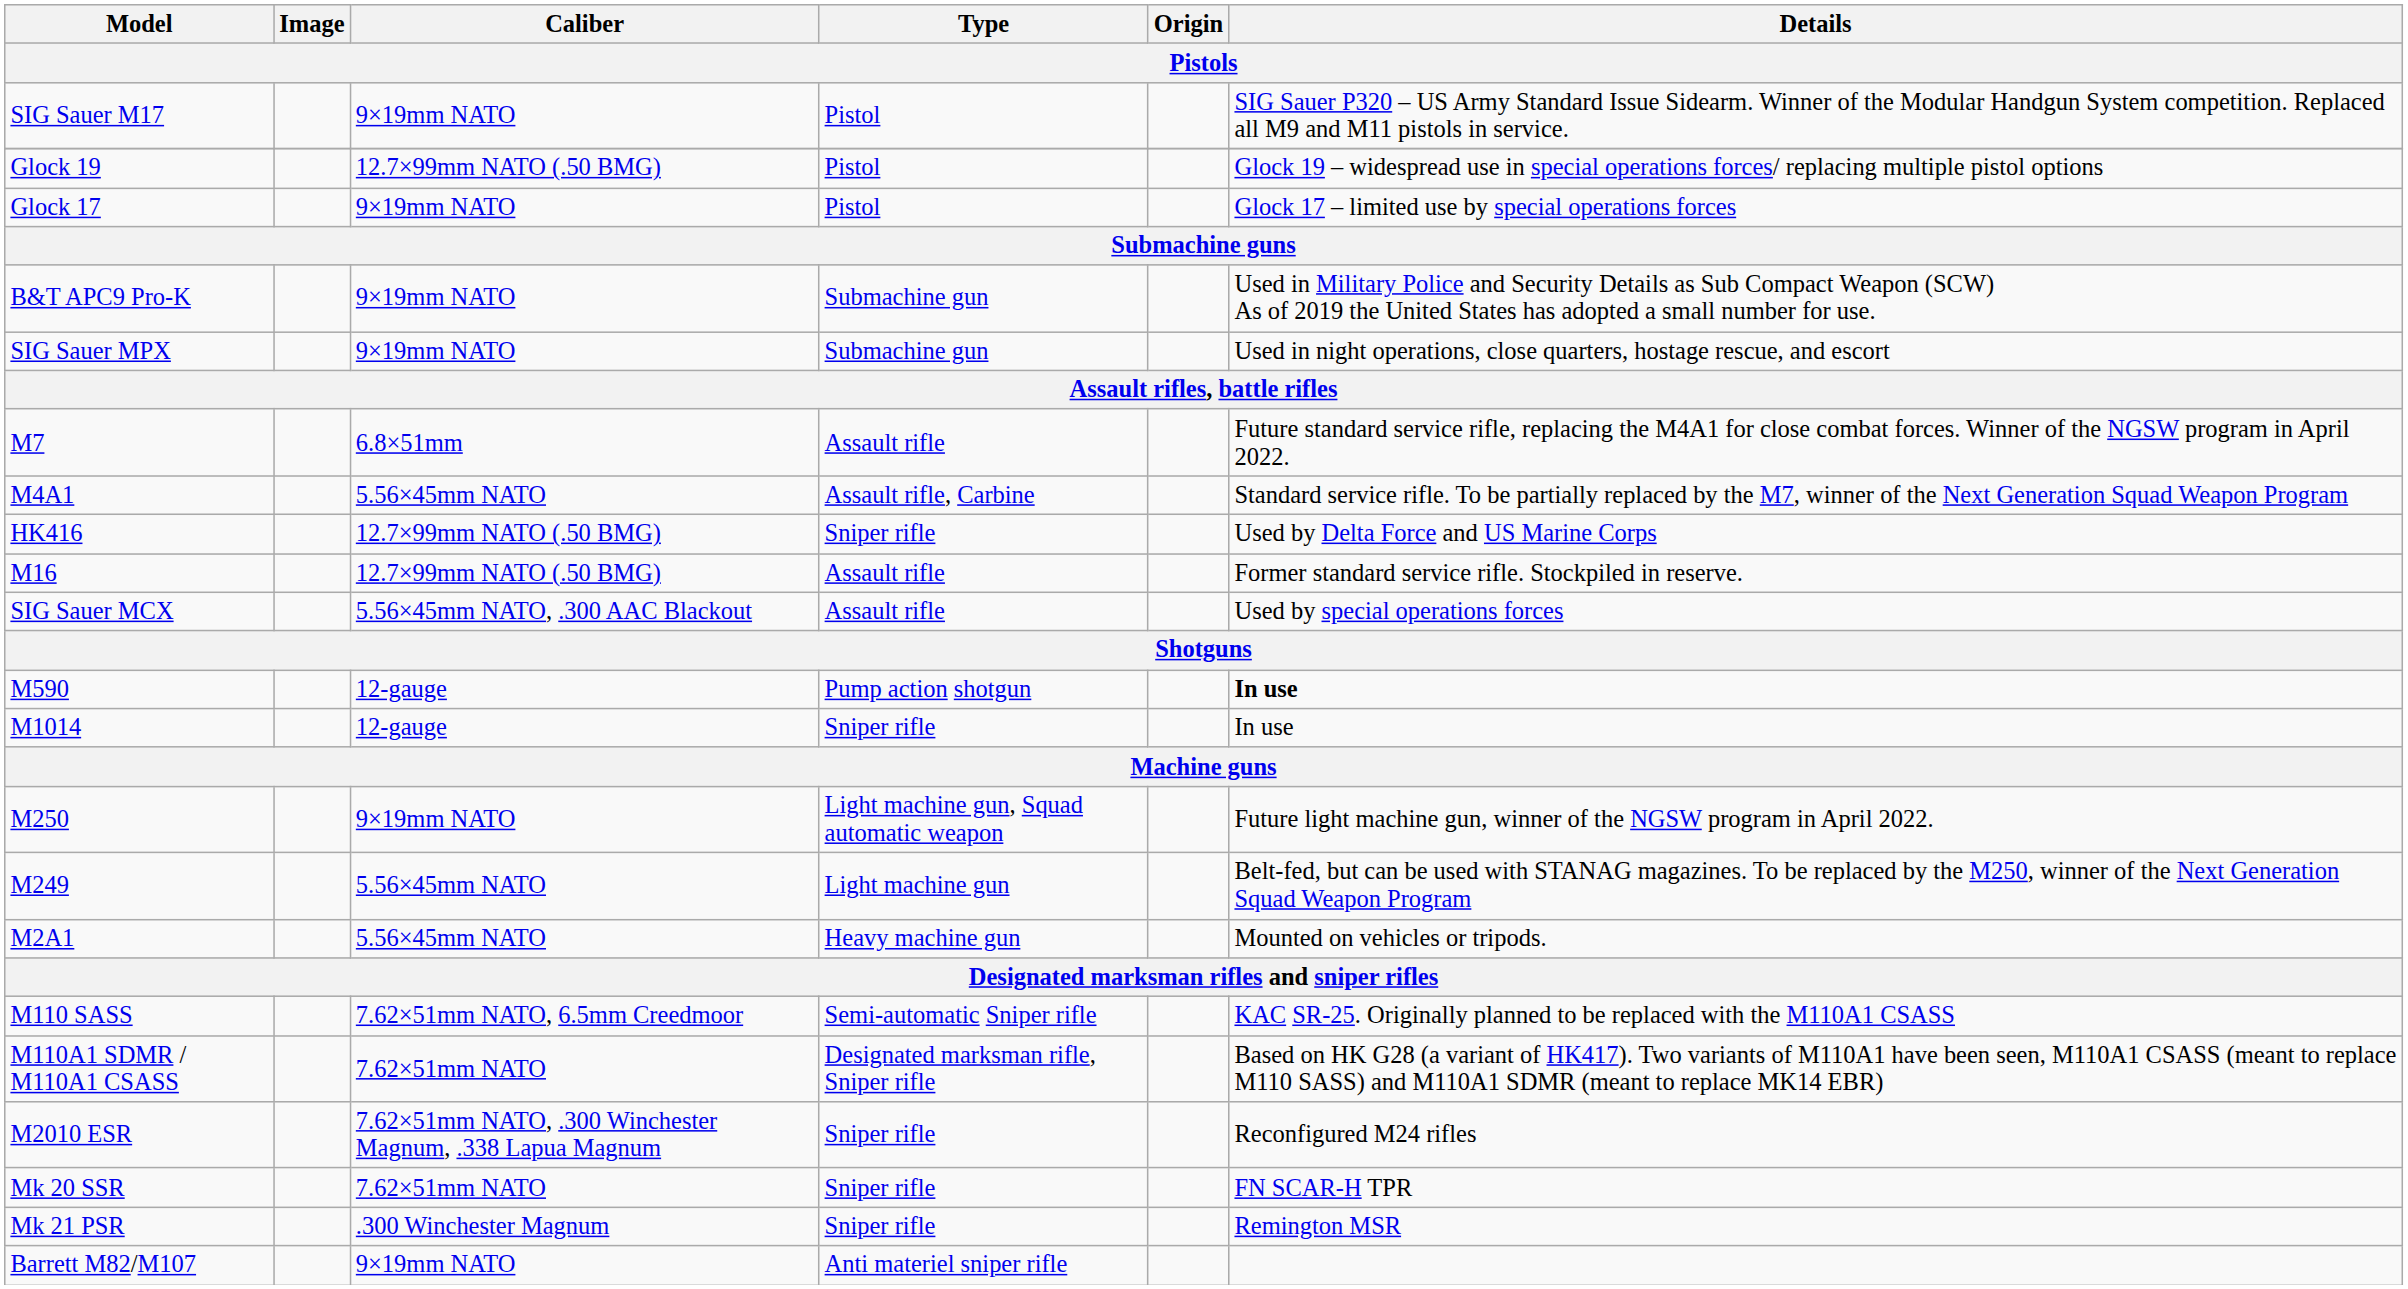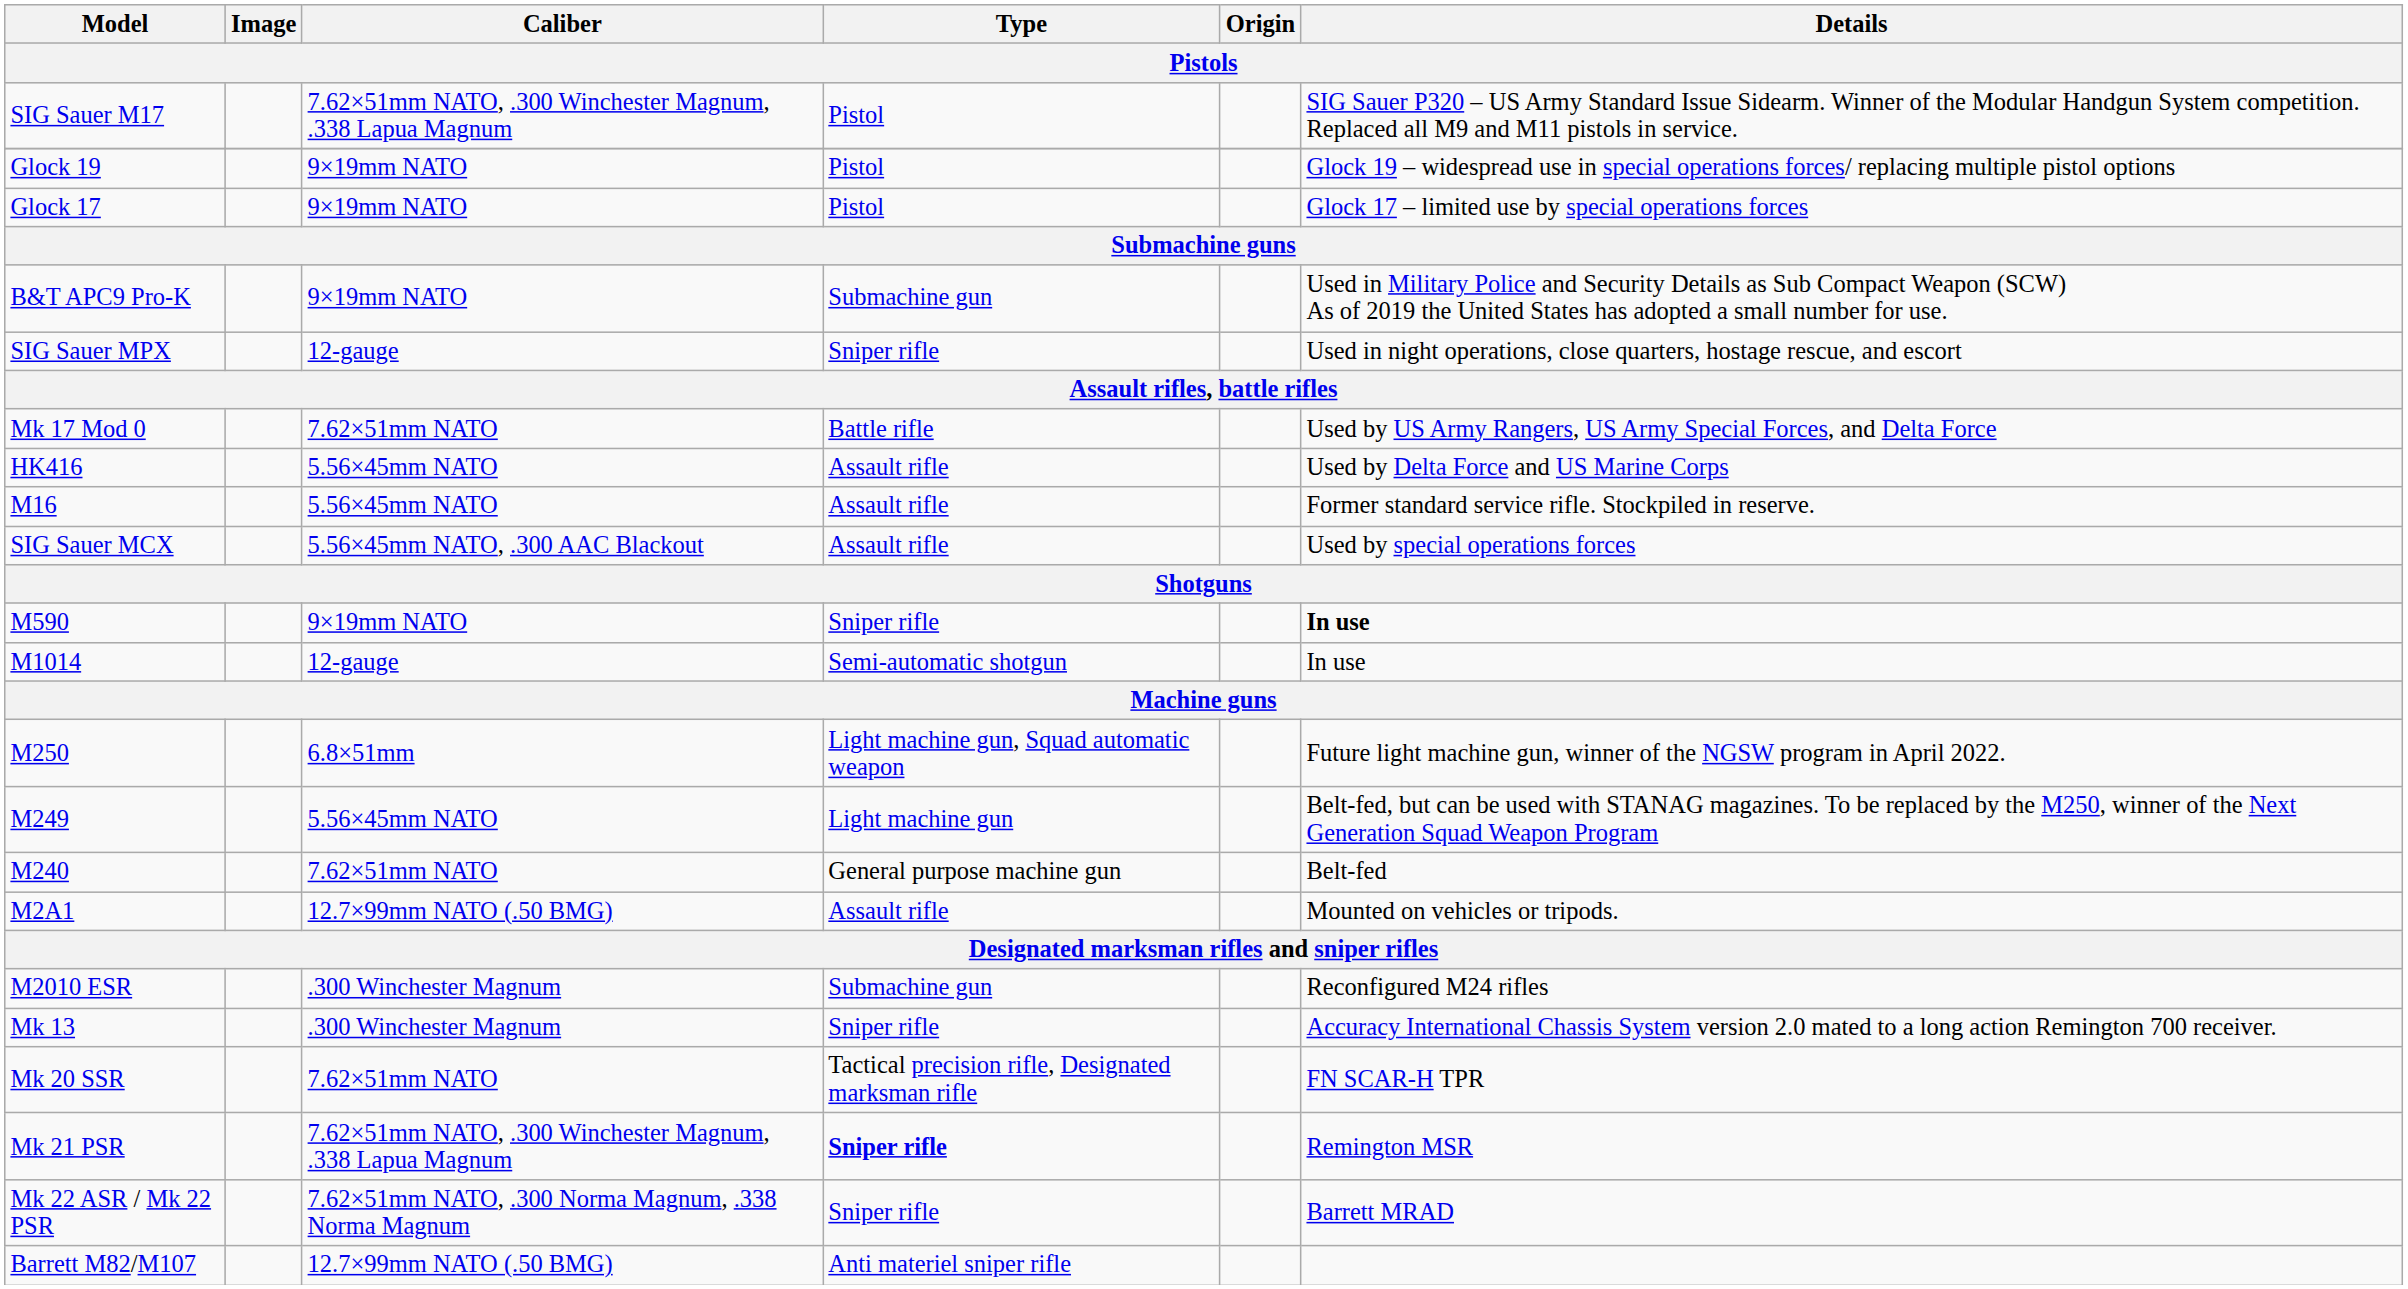 <table class="wikitable">
 <tr bgco>
 <th>Model</th>
 <th>Image</th>
 <th>Caliber</th>
 <th>Type</th>
 <th>Origin</th>
 <th>Details</th>
 </tr>
 <tr>
 <th colspan="6"><a href='#'>Pistols</a></th>
 </tr>
 <tr>
 <td><a href='#'>SIG Sauer M17</a></td>
 <td></td>
-<td><a href='#'>9×19mm NATO</a></td>
+<td><a href='#'>7.62×51mm NATO</a>, <a href='#'>.300 Winchester Magnum</a>, <a href='#'>.338 Lapua Magnum</a></td>
 <td><a href='#'>Pistol</a></td>
 <td></td>
 <td><a href='#'>SIG Sauer P320</a> – US Army Standard Issue Sidearm. Winner of the Modular Handgun System competition. Replaced all M9 and M11 pistols in service. </td>
 </tr>
 <tr>
 </tr>
 <tr>
 <td><a href='#'>Glock 19</a></td>
 <td></td>
-<td><a href='#'>12.7×99mm NATO (.50 BMG)</a></td>
+<td><a href='#'>9×19mm NATO</a></td>
 <td><a href='#'>Pistol</a></td>
 <td></td>
 <td><a href='#'>Glock 19</a> – widespread use in <a href='#'>special operations forces</a>/ replacing multiple pistol options </td>
 </tr>
 <tr>
 <td><a href='#'>Glock 17</a></td>
 <td></td>
 <td><a href='#'>9×19mm NATO</a></td>
 <td><a href='#'>Pistol</a></td>
 <td></td>
 <td><a href='#'>Glock 17</a> – limited use by <a href='#'>special operations forces</a></td>
 </tr>
 <tr>
 <th colspan="6"><a href='#'>Submachine guns</a></th>
 </tr>
 <tr>
 <td><a href='#'>B&T APC9 Pro-K</a></td>
 <td></td>
 <td><a href='#'>9×19mm NATO</a></td>
 <td><a href='#'>Submachine gun</a></td>
 <td><br></td>
 <td>Used in <a href='#'>Military Police</a> and Security Details as Sub Compact Weapon (SCW)<br>As of 2019 the United States has adopted a small number for use.</td>
 </tr>
 <tr>
 <td><a href='#'>SIG Sauer MPX</a></td>
 <td></td>
-<td><a href='#'>9×19mm NATO</a></td>
-<td><a href='#'>Submachine gun</a></td>
+<td><a href='#'>12-gauge</a></td>
+<td><a href='#'>Sniper rifle</a></td>
 <td></td>
 <td>Used in night operations, close quarters, hostage rescue, and escort</td>
 </tr>
 <tr>
 <th colspan="6"><a href='#'>Assault rifles</a>, <a href='#'>battle rifles</a></th>
 </tr>
 <tr>
-<td><a href='#'>M7</a></td>
+<td><a href='#'>Mk 17 Mod 0</a></td>
 <td></td>
-<td><a href='#'>6.8×51mm</a></td>
-<td><a href='#'>Assault rifle</a></td>
-<td></td>
-<td>Future standard service rifle, replacing the M4A1 for close combat forces. Winner of the <a href='#'>NGSW</a> program in April 2022.</td>
-</tr>
-<tr>
-<td><a href='#'>M4A1</a></td>
-<td></td>
-<td><a href='#'>5.56×45mm NATO</a></td>
-<td><a href='#'>Assault rifle</a>, <a href='#'>Carbine</a></td>
-<td></td>
-<td>Standard service rifle. To be partially replaced by the <a href='#'>M7</a>, winner of the <a href='#'>Next Generation Squad Weapon Program</a></td>
+<td><a href='#'>7.62×51mm NATO</a></td>
+<td><a href='#'>Battle rifle</a></td>
+<td><br></td>
+<td>Used by <a href='#'>US Army Rangers</a>, <a href='#'>US Army Special Forces</a>, and <a href='#'>Delta Force</a></td>
 </tr>
 <tr>
 <td><a href='#'>HK416</a></td>
 <td></td>
-<td><a href='#'>12.7×99mm NATO (.50 BMG)</a></td>
-<td><a href='#'>Sniper rifle</a></td>
+<td><a href='#'>5.56×45mm NATO</a></td>
+<td><a href='#'>Assault rifle</a></td>
 <td></td>
 <td>Used by <a href='#'>Delta Force</a> and <a href='#'>US Marine Corps</a></td>
 </tr>
 <tr>
 <td><a href='#'>M16</a></td>
 <td></td>
-<td><a href='#'>12.7×99mm NATO (.50 BMG)</a></td>
+<td><a href='#'>5.56×45mm NATO</a></td>
 <td><a href='#'>Assault rifle</a></td>
 <td></td>
 <td>Former standard service rifle. Stockpiled in reserve. </td>
 </tr>
 <tr>
 <td><a href='#'>SIG Sauer MCX</a></td>
 <td></td>
 <td><a href='#'>5.56×45mm NATO</a>, <a href='#'>.300 AAC Blackout</a></td>
 <td><a href='#'>Assault rifle</a></td>
 <td></td>
 <td>Used by <a href='#'>special operations forces</a></td>
 </tr>
 <tr>
 <th colspan="6"><a href='#'>Shotguns</a></th>
 </tr>
 <tr>
 <td><a href='#'>M590</a></td>
 <td></td>
-<td><a href='#'>12-gauge</a></td>
-<td><a href='#'>Pump action</a> <a href='#'>shotgun</a></td>
+<td><a href='#'>9×19mm NATO</a></td>
+<td><a href='#'>Sniper rifle</a></td>
 <td></td>
 <td><strong>In use</strong></td>
 </tr>
 <tr>
 <td><a href='#'>M1014</a></td>
 <td></td>
 <td><a href='#'>12-gauge</a></td>
-<td><a href='#'>Sniper rifle</a></td>
+<td><a href='#'>Semi-automatic shotgun</a></td>
 <td></td>
 <td>In use</td>
 </tr>
 <tr>
 <th colspan="6"><a href='#'>Machine guns</a></th>
 </tr>
 <tr>
 <td><a href='#'>M250</a></td>
 <td></td>
-<td><a href='#'>9×19mm NATO</a></td>
+<td><a href='#'>6.8×51mm</a></td>
 <td><a href='#'>Light machine gun</a>, <a href='#'>Squad automatic weapon</a></td>
 <td></td>
 <td>Future light machine gun, winner of the <a href='#'>NGSW</a> program in April 2022.</td>
 </tr>
 <tr>
 <td><a href='#'>M249</a></td>
 <td></td>
 <td><a href='#'>5.56×45mm NATO</a></td>
 <td><a href='#'>Light machine gun</a></td>
 <td><br></td>
 <td>Belt-fed, but can be used with STANAG magazines. To be replaced by the <a href='#'>M250</a>, winner of the <a href='#'>Next Generation Squad Weapon Program</a></td>
 </tr>
 <tr>
+<td><a href='#'>M240</a></td>
+<td></td>
+<td><a href='#'>7.62×51mm NATO</a></td>
+<td>General purpose machine gun</td>
+<td><br></td>
+<td>Belt-fed</td>
+</tr>
+<tr>
 <td><a href='#'>M2A1</a></td>
 <td></td>
-<td><a href='#'>5.56×45mm NATO</a></td>
-<td><a href='#'>Heavy machine gun</a></td>
+<td><a href='#'>12.7×99mm NATO (.50 BMG)</a></td>
+<td><a href='#'>Assault rifle</a></td>
 <td></td>
 <td>Mounted on vehicles or tripods.</td>
 </tr>
 <tr>
 <th colspan="6"><a href='#'>Designated marksman rifles</a> and <a href='#'>sniper rifles</a></th>
 </tr>
 <tr>
-<td><a href='#'>M110 SASS</a></td>
+<td><a href='#'>M2010 ESR</a></td>
 <td></td>
-<td><a href='#'>7.62×51mm NATO</a>, <a href='#'>6.5mm Creedmoor</a></td>
-<td><a href='#'>Semi-automatic</a> <a href='#'>Sniper rifle</a></td>
+<td><a href='#'>.300 Winchester Magnum</a></td>
+<td><a href='#'>Submachine gun</a></td>
 <td></td>
-<td><a href='#'>KAC</a> <a href='#'>SR-25</a>. Originally planned to be replaced with the <a href='#'>M110A1 CSASS</a></td>
+<td>Reconfigured M24 rifles</td>
 </tr>
 <tr>
-<td><a href='#'>M110A1 SDMR</a> / <a href='#'>M110A1 CSASS</a></td>
+<td><a href='#'>Mk 13</a></td>
 <td></td>
-<td><a href='#'>7.62×51mm NATO</a></td>
-<td><a href='#'>Designated marksman rifle</a>, <a href='#'>Sniper rifle</a></td>
-<td></td>
-<td>Based on HK G28 (a variant of <a href='#'>HK417</a>). Two variants of M110A1 have been seen, M110A1 CSASS (meant to replace M110 SASS) and M110A1 SDMR (meant to replace MK14 EBR)</td>
-</tr>
-<tr>
-<td><a href='#'>M2010 ESR</a></td>
-<td></td>
-<td><a href='#'>7.62×51mm NATO</a>, <a href='#'>.300 Winchester Magnum</a>, <a href='#'>.338 Lapua Magnum</a></td>
+<td><a href='#'>.300 Winchester Magnum</a></td>
 <td><a href='#'>Sniper rifle</a></td>
 <td></td>
-<td>Reconfigured M24 rifles</td>
+<td><a href='#'>Accuracy International Chassis System</a> version 2.0 mated to a long action Remington 700 receiver.</td>
 </tr>
 <tr>
 <td><a href='#'>Mk 20 SSR</a></td>
 <td></td>
 <td><a href='#'>7.62×51mm NATO</a></td>
-<td><a href='#'>Sniper rifle</a></td>
+<td>Tactical <a href='#'>precision rifle</a>, <a href='#'>Designated marksman rifle</a></td>
 <td><br></td>
 <td><a href='#'>FN SCAR-H</a> TPR</td>
 </tr>
 <tr>
 <td><a href='#'>Mk 21 PSR</a></td>
 <td></td>
-<td><a href='#'>.300 Winchester Magnum</a></td>
-<td><a href='#'>Sniper rifle</a></td>
+<td><a href='#'>7.62×51mm NATO</a>, <a href='#'>.300 Winchester Magnum</a>, <a href='#'>.338 Lapua Magnum</a></td>
+<td><strong><a href='#'>Sniper rifle</a></strong></td>
 <td></td>
 <td><a href='#'>Remington MSR</a></td>
 </tr>
 <tr>
+<td><a href='#'>Mk 22 ASR</a> / <a href='#'>Mk 22 PSR</a></td>
+<td></td>
+<td><a href='#'>7.62×51mm NATO</a>, <a href='#'>.300 Norma Magnum</a>, <a href='#'>.338 Norma Magnum</a></td>
+<td><a href='#'>Sniper rifle</a></td>
+<td></td>
+<td><a href='#'>Barrett MRAD</a></td>
+</tr>
+<tr>
 <td><a href='#'>Barrett M82</a>/<a href='#'>M107</a></td>
 <td></td>
-<td><a href='#'>9×19mm NATO</a></td>
+<td><a href='#'>12.7×99mm NATO (.50 BMG)</a></td>
 <td><a href='#'>Anti materiel sniper rifle</a></td>
 <td></td>
 <td></td>
 </tr>
 </table>
